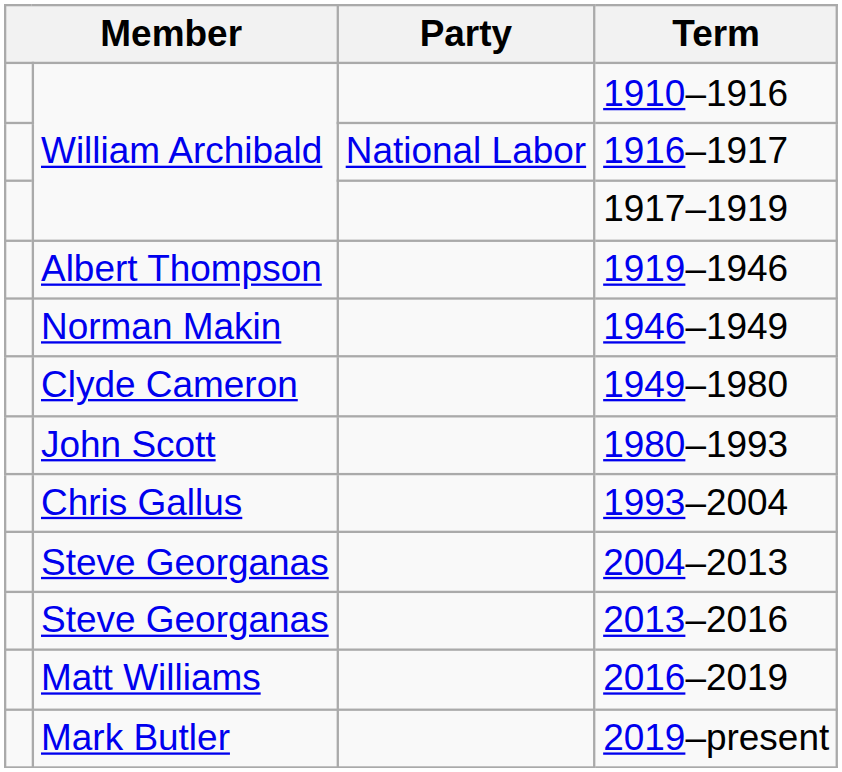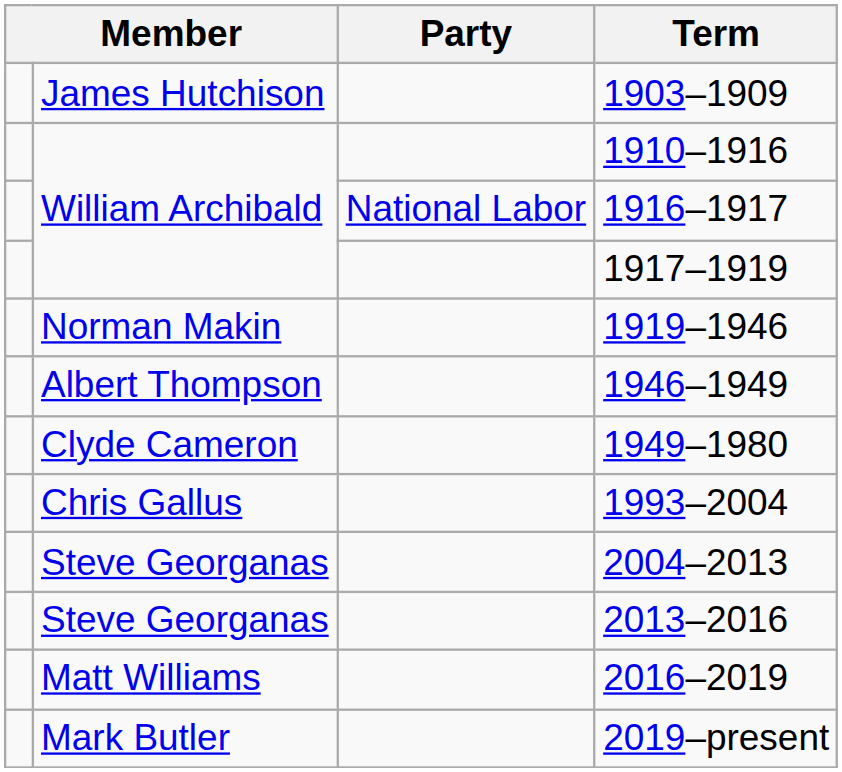 <table class="wikitable">
 <tr>
 <th colspan="2">Member</th>
 <th>Party</th>
 <th>Term</th>
+</tr>
+<tr>
+<td> </td>
+<td><a href='#'>James Hutchison</a></td>
+<td></td>
+<td><a href='#'>1903</a>–1909</td>
 </tr>
 <tr>
 <td> </td>
 <td rowspan="3"><a href='#'>William Archibald</a></td>
 <td></td>
 <td><a href='#'>1910</a>–1916</td>
 </tr>
 <tr>
 <td> </td>
 <td><a href='#'>National Labor</a></td>
 <td><a href='#'>1916</a>–1917</td>
 </tr>
 <tr>
 <td> </td>
 <td></td>
 <td>1917–1919</td>
 </tr>
 <tr>
 <td> </td>
-<td><a href='#'>Albert Thompson</a></td>
+<td><a href='#'>Norman Makin</a></td>
 <td></td>
 <td><a href='#'>1919</a>–1946</td>
 </tr>
 <tr>
 <td> </td>
-<td><a href='#'>Norman Makin</a></td>
+<td><a href='#'>Albert Thompson</a></td>
 <td></td>
 <td><a href='#'>1946</a>–1949</td>
 </tr>
 <tr>
 <td> </td>
 <td><a href='#'>Clyde Cameron</a></td>
 <td></td>
 <td><a href='#'>1949</a>–1980</td>
-</tr>
-<tr>
-<td> </td>
-<td><a href='#'>John Scott</a></td>
-<td></td>
-<td><a href='#'>1980</a>–1993</td>
 </tr>
 <tr>
 <td> </td>
 <td><a href='#'>Chris Gallus</a></td>
 <td></td>
 <td><a href='#'>1993</a>–2004</td>
 </tr>
 <tr>
 <td> </td>
 <td><a href='#'>Steve Georganas</a></td>
 <td></td>
 <td><a href='#'>2004</a>–2013</td>
 </tr>
 <tr>
 <td> </td>
 <td><a href='#'>Steve Georganas</a></td>
 <td></td>
 <td><a href='#'>2013</a>–2016</td>
 </tr>
 <tr>
 <td> </td>
 <td><a href='#'>Matt Williams</a></td>
 <td></td>
 <td><a href='#'>2016</a>–2019</td>
 </tr>
 <tr>
 <td> </td>
 <td><a href='#'>Mark Butler</a></td>
 <td></td>
 <td><a href='#'>2019</a>–present</td>
 </tr>
 </table>
